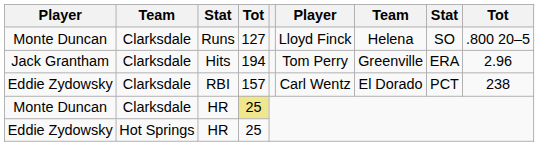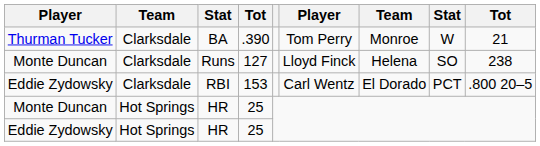 <table class="wikitable" style="text-align:center">
 <tr>
 <th>Player</th>
 <th>Team</th>
 <th>Stat</th>
 <th>Tot</th>
 <th></th>
 <th>Player</th>
 <th>Team</th>
 <th>Stat</th>
 <th>Tot</th>
 </tr>
 <tr>
+<td><a href='#'>Thurman Tucker</a></td>
+<td>Clarksdale</td>
+<td>BA</td>
+<td>.390</td>
+<td></td>
+<td>Tom Perry</td>
+<td>Monroe</td>
+<td>W</td>
+<td>21</td>
+</tr>
+<tr>
 <td>Monte Duncan</td>
 <td>Clarksdale</td>
 <td>Runs</td>
 <td>127</td>
 <td></td>
 <td>Lloyd Finck</td>
 <td>Helena</td>
 <td>SO</td>
-<td>.800 20–5</td>
-</tr>
-<tr>
-<td>Jack Grantham</td>
-<td>Clarksdale</td>
-<td>Hits</td>
-<td>194</td>
-<td></td>
-<td>Tom Perry</td>
-<td>Greenville</td>
-<td>ERA</td>
-<td>2.96</td>
+<td>238</td>
 </tr>
 <tr>
 <td>Eddie Zydowsky</td>
 <td>Clarksdale</td>
 <td>RBI</td>
-<td>157</td>
+<td>153</td>
 <td></td>
 <td>Carl Wentz</td>
 <td>El Dorado</td>
 <td>PCT</td>
-<td>238</td>
+<td>.800 20–5</td>
 </tr>
 <tr>
 <td>Monte Duncan</td>
-<td>Clarksdale</td>
+<td>Hot Springs</td>
 <td>HR</td>
-<td style="background: khaki;">25</td>
+<td>25</td>
 </tr>
 <tr>
 <td>Eddie Zydowsky</td>
 <td>Hot Springs</td>
 <td>HR</td>
 <td>25</td>
 </tr>
 </table>
